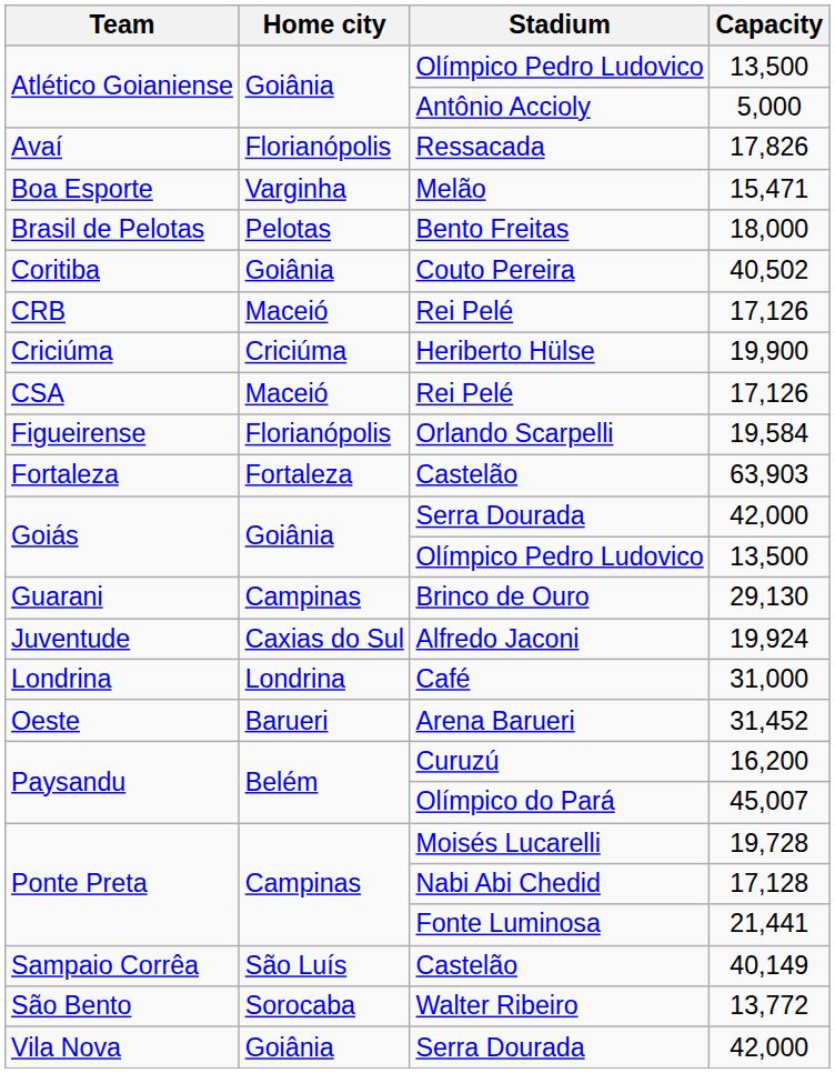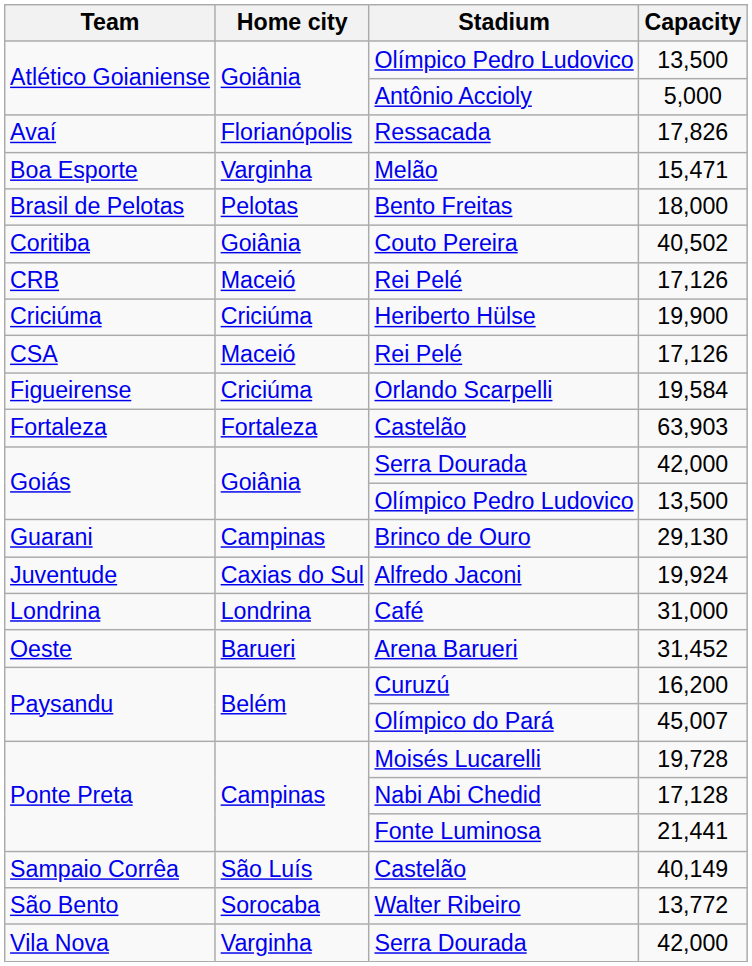 <table class="wikitable sortable" |>
 <tr>
 <th>Team</th>
 <th>Home city</th>
 <th>Stadium</th>
 <th>Capacity</th>
 </tr>
 <tr>
 <td rowspan=2><a href='#'>Atlético Goianiense</a></td>
 <td rowspan=2><a href='#'>Goiânia</a></td>
 <td><a href='#'>Olímpico Pedro Ludovico</a></td>
 <td style="text-align:center">13,500</td>
 </tr>
 <tr>
 <td><a href='#'>Antônio Accioly</a></td>
 <td style="text-align:center">5,000</td>
 </tr>
 <tr>
 <td><a href='#'>Avaí</a></td>
 <td><a href='#'>Florianópolis</a></td>
 <td><a href='#'>Ressacada</a></td>
 <td style="text-align:center">17,826</td>
 </tr>
 <tr>
 <td><a href='#'>Boa Esporte</a></td>
 <td><a href='#'>Varginha</a></td>
 <td><a href='#'>Melão</a></td>
 <td style="text-align:center">15,471</td>
 </tr>
 <tr>
 <td><a href='#'>Brasil de Pelotas</a></td>
 <td><a href='#'>Pelotas</a></td>
 <td><a href='#'>Bento Freitas</a></td>
 <td style="text-align:center">18,000</td>
 </tr>
 <tr>
 <td><a href='#'>Coritiba</a></td>
 <td><a href='#'>Goiânia</a></td>
 <td><a href='#'>Couto Pereira</a></td>
 <td style="text-align:center">40,502</td>
 </tr>
 <tr>
 <td><a href='#'>CRB</a></td>
 <td><a href='#'>Maceió</a></td>
 <td><a href='#'>Rei Pelé</a></td>
 <td style="text-align:center">17,126</td>
 </tr>
 <tr>
 <td><a href='#'>Criciúma</a></td>
 <td><a href='#'>Criciúma</a></td>
 <td><a href='#'>Heriberto Hülse</a></td>
 <td style="text-align:center">19,900</td>
 </tr>
 <tr>
 <td><a href='#'>CSA</a></td>
 <td><a href='#'>Maceió</a></td>
 <td><a href='#'>Rei Pelé</a></td>
 <td style="text-align:center">17,126</td>
 </tr>
 <tr>
 <td><a href='#'>Figueirense</a></td>
-<td><a href='#'>Florianópolis</a></td>
+<td><a href='#'>Criciúma</a></td>
 <td><a href='#'>Orlando Scarpelli</a></td>
 <td style="text-align:center">19,584</td>
 </tr>
 <tr>
 <td><a href='#'>Fortaleza</a></td>
 <td><a href='#'>Fortaleza</a></td>
 <td><a href='#'>Castelão</a></td>
 <td style="text-align:center">63,903</td>
 </tr>
 <tr>
 <td rowspan=2><a href='#'>Goiás</a></td>
 <td rowspan=2><a href='#'>Goiânia</a></td>
 <td><a href='#'>Serra Dourada</a></td>
 <td style="text-align:center">42,000</td>
 </tr>
 <tr>
 <td><a href='#'>Olímpico Pedro Ludovico</a></td>
 <td style="text-align:center">13,500</td>
 </tr>
 <tr>
 <td><a href='#'>Guarani</a></td>
 <td><a href='#'>Campinas</a></td>
 <td><a href='#'>Brinco de Ouro</a></td>
 <td style="text-align:center">29,130</td>
 </tr>
 <tr>
 <td><a href='#'>Juventude</a></td>
 <td><a href='#'>Caxias do Sul</a></td>
 <td><a href='#'>Alfredo Jaconi</a></td>
 <td style="text-align:center">19,924</td>
 </tr>
 <tr>
 <td><a href='#'>Londrina</a></td>
 <td><a href='#'>Londrina</a></td>
 <td><a href='#'>Café</a></td>
 <td style="text-align:center">31,000</td>
 </tr>
 <tr>
 <td><a href='#'>Oeste</a></td>
 <td><a href='#'>Barueri</a></td>
 <td><a href='#'>Arena Barueri</a></td>
 <td style="text-align:center">31,452</td>
 </tr>
 <tr>
 <td rowspan=2><a href='#'>Paysandu</a></td>
 <td rowspan=2><a href='#'>Belém</a></td>
 <td><a href='#'>Curuzú</a></td>
 <td style="text-align:center">16,200</td>
 </tr>
 <tr>
 <td><a href='#'>Olímpico do Pará</a></td>
 <td style="text-align:center">45,007</td>
 </tr>
 <tr>
 <td rowspan=3><a href='#'>Ponte Preta</a></td>
 <td rowspan=3><a href='#'>Campinas</a></td>
 <td><a href='#'>Moisés Lucarelli</a></td>
 <td style="text-align:center">19,728</td>
 </tr>
 <tr>
 <td><a href='#'>Nabi Abi Chedid</a> </td>
 <td style="text-align:center">17,128</td>
 </tr>
 <tr>
 <td><a href='#'>Fonte Luminosa</a> </td>
 <td style="text-align:center">21,441</td>
 </tr>
 <tr>
 <td><a href='#'>Sampaio Corrêa</a></td>
 <td><a href='#'>São Luís</a></td>
 <td><a href='#'>Castelão</a></td>
 <td style="text-align:center">40,149</td>
 </tr>
 <tr>
 <td><a href='#'>São Bento</a></td>
 <td><a href='#'>Sorocaba</a></td>
 <td><a href='#'>Walter Ribeiro</a></td>
 <td style="text-align:center">13,772</td>
 </tr>
 <tr>
 <td><a href='#'>Vila Nova</a></td>
-<td><a href='#'>Goiânia</a></td>
+<td><a href='#'>Varginha</a></td>
 <td><a href='#'>Serra Dourada</a></td>
 <td style="text-align:center">42,000</td>
 </tr>
 </table>
